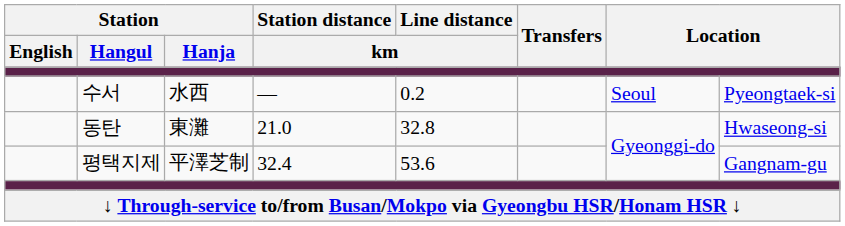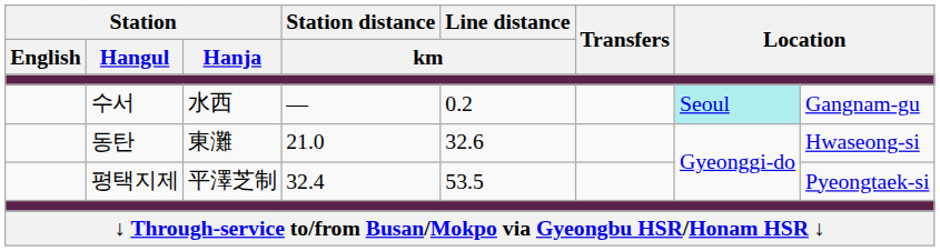 <table class="wikitable">
 <tr>
 <th scope="col" colspan="3">Station</th>
 <th scope="col">Station distance</th>
 <th scope="col">Line distance</th>
 <th scope="col" rowspan="2">Transfers</th>
 <th scope="col" rowspan="2" colspan="2">Location</th>
 </tr>
 <tr>
 <th scope="col">English</th>
 <th scope="col"><a href='#'>Hangul</a></th>
 <th scope="col"><a href='#'>Hanja</a></th>
 <th scope="col" colspan="2">km</th>
 </tr>
 <tr>
 </tr>
 <tr style="background:#5A2149; height: 2pt";>
 <td colspan="8"></td>
 </tr>
 <tr>
 <td></td>
 <td>수서</td>
 <td>水西</td>
 <td>—</td>
 <td>0.2</td>
 <td></td>
-<td><a href='#'>Seoul</a></td>
-<td><a href='#'>Pyeongtaek-si</a></td>
+<td style="background: paleturquoise;"><a href='#'>Seoul</a></td>
+<td><a href='#'>Gangnam-gu</a></td>
 </tr>
 <tr>
 <td></td>
 <td>동탄</td>
 <td>東灘</td>
 <td>21.0</td>
-<td>32.8</td>
+<td>32.6</td>
 <td></td>
 <td rowspan="2"><a href='#'>Gyeonggi-do</a></td>
 <td><a href='#'>Hwaseong-si</a></td>
 </tr>
 <tr>
 <td></td>
 <td>평택지제</td>
 <td>平澤芝制</td>
 <td>32.4</td>
-<td>53.6</td>
+<td>53.5</td>
 <td></td>
-<td><a href='#'>Gangnam-gu</a></td>
+<td><a href='#'>Pyeongtaek-si</a></td>
 </tr>
 <tr style="background:#5A2149; height: 2pt";>
 <td colspan="8"></td>
 </tr>
 <tr>
 <th colspan="8">↓ <a href='#'>Through-service</a> to/from <a href='#'>Busan</a>/<a href='#'>Mokpo</a> via <a href='#'>Gyeongbu HSR</a>/<a href='#'>Honam HSR</a> ↓</th>
 </tr>
 </table>
